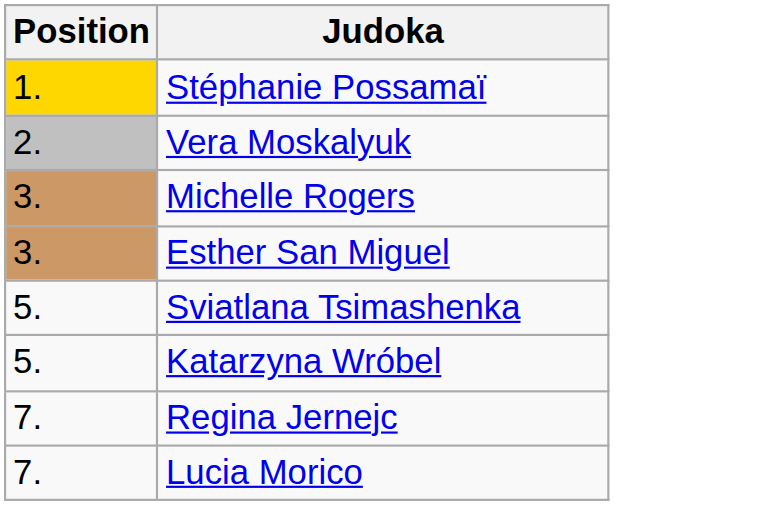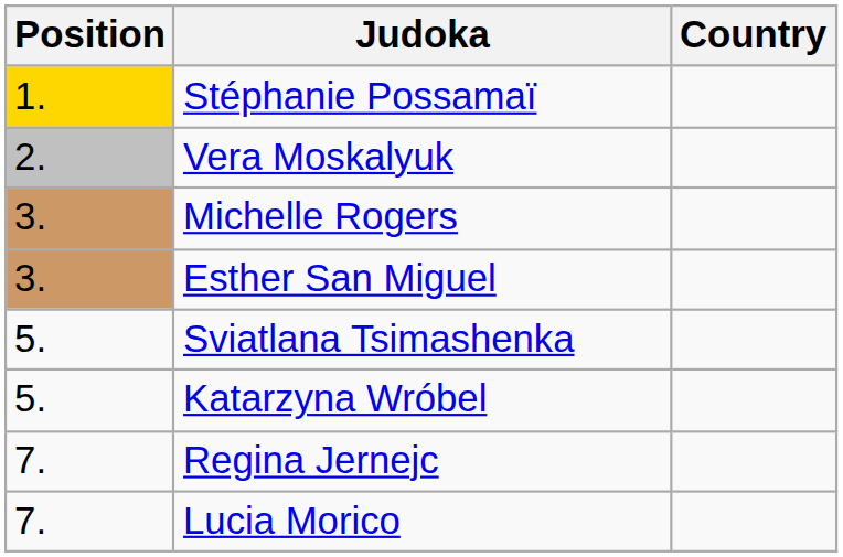 <table class=wikitable>
 <tr>
 <th width=10>Position</th>
 <th width=200>Judoka</th>
+<th width=10>Country</th>
 </tr>
 <tr>
 <td bgcolor=gold>1.</td>
 <td><a href='#'>Stéphanie Possamaï</a></td>
+<td></td>
 </tr>
 <tr>
 <td bgcolor="silver">2.</td>
 <td><a href='#'>Vera Moskalyuk</a></td>
+<td></td>
 </tr>
 <tr>
 <td bgcolor="CC9966">3.</td>
 <td><a href='#'>Michelle Rogers</a></td>
+<td></td>
 </tr>
 <tr>
 <td bgcolor="CC9966">3.</td>
 <td><a href='#'>Esther San Miguel</a></td>
+<td></td>
 </tr>
 <tr>
 <td>5.</td>
 <td><a href='#'>Sviatlana Tsimashenka</a></td>
+<td></td>
 </tr>
 <tr>
 <td>5.</td>
 <td><a href='#'>Katarzyna Wróbel</a></td>
+<td></td>
 </tr>
 <tr>
 <td>7.</td>
 <td><a href='#'>Regina Jernejc</a></td>
+<td></td>
 </tr>
 <tr>
 <td>7.</td>
 <td><a href='#'>Lucia Morico</a></td>
+<td></td>
 </tr>
 </table>
